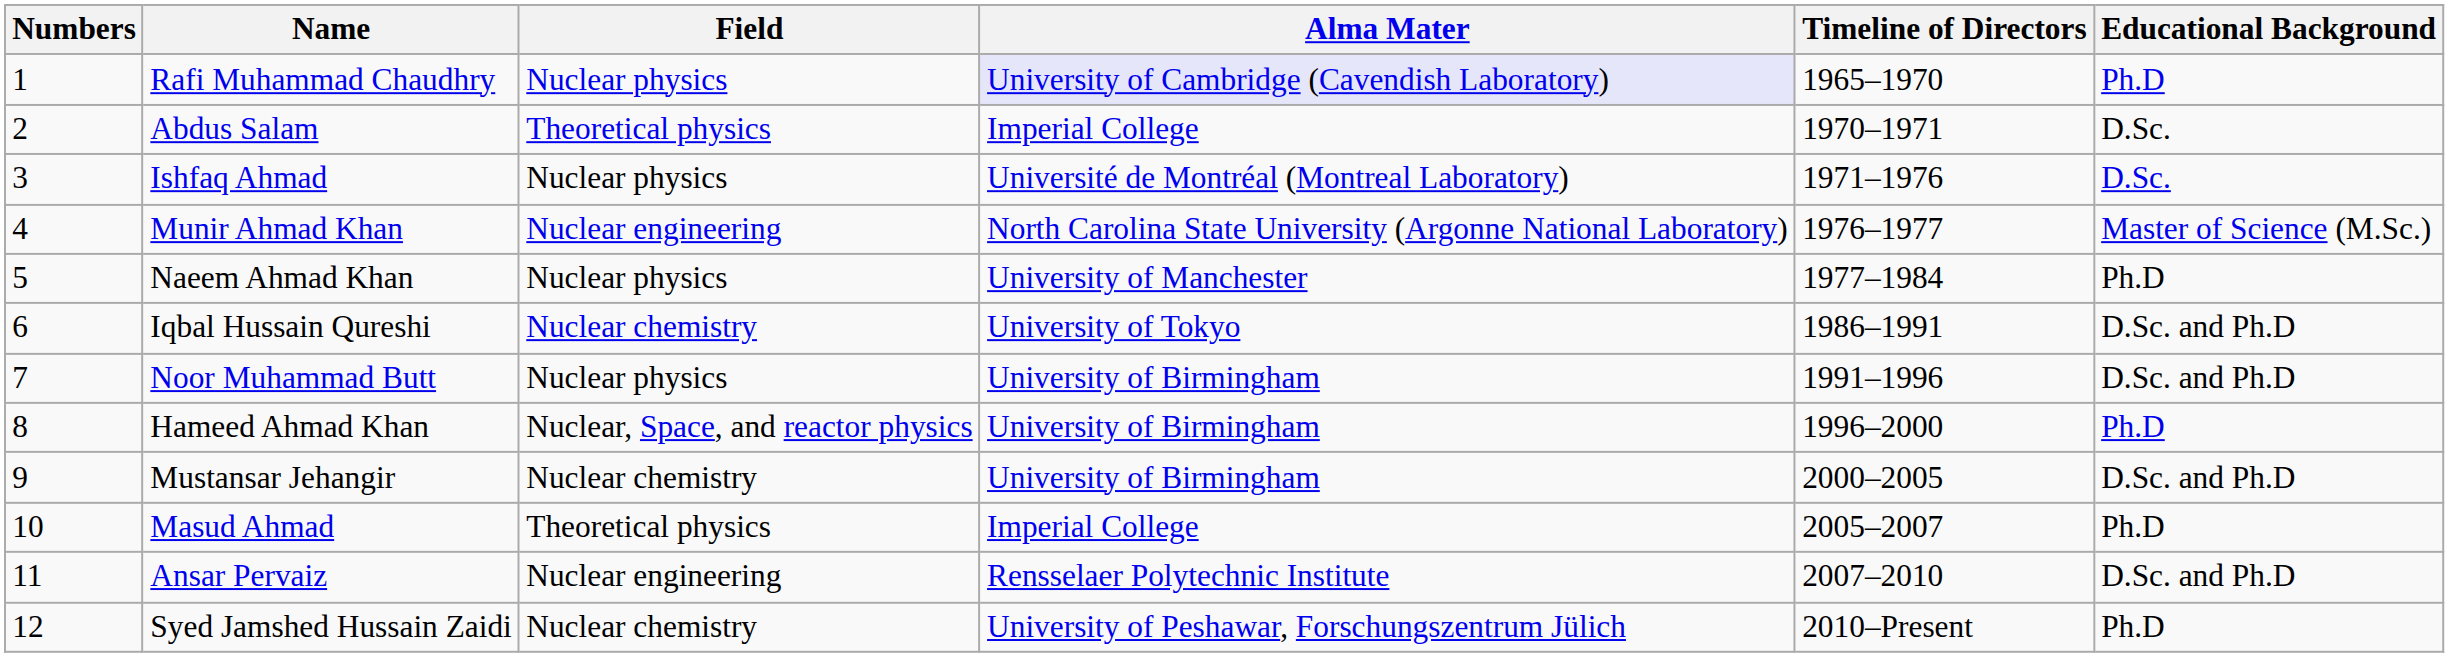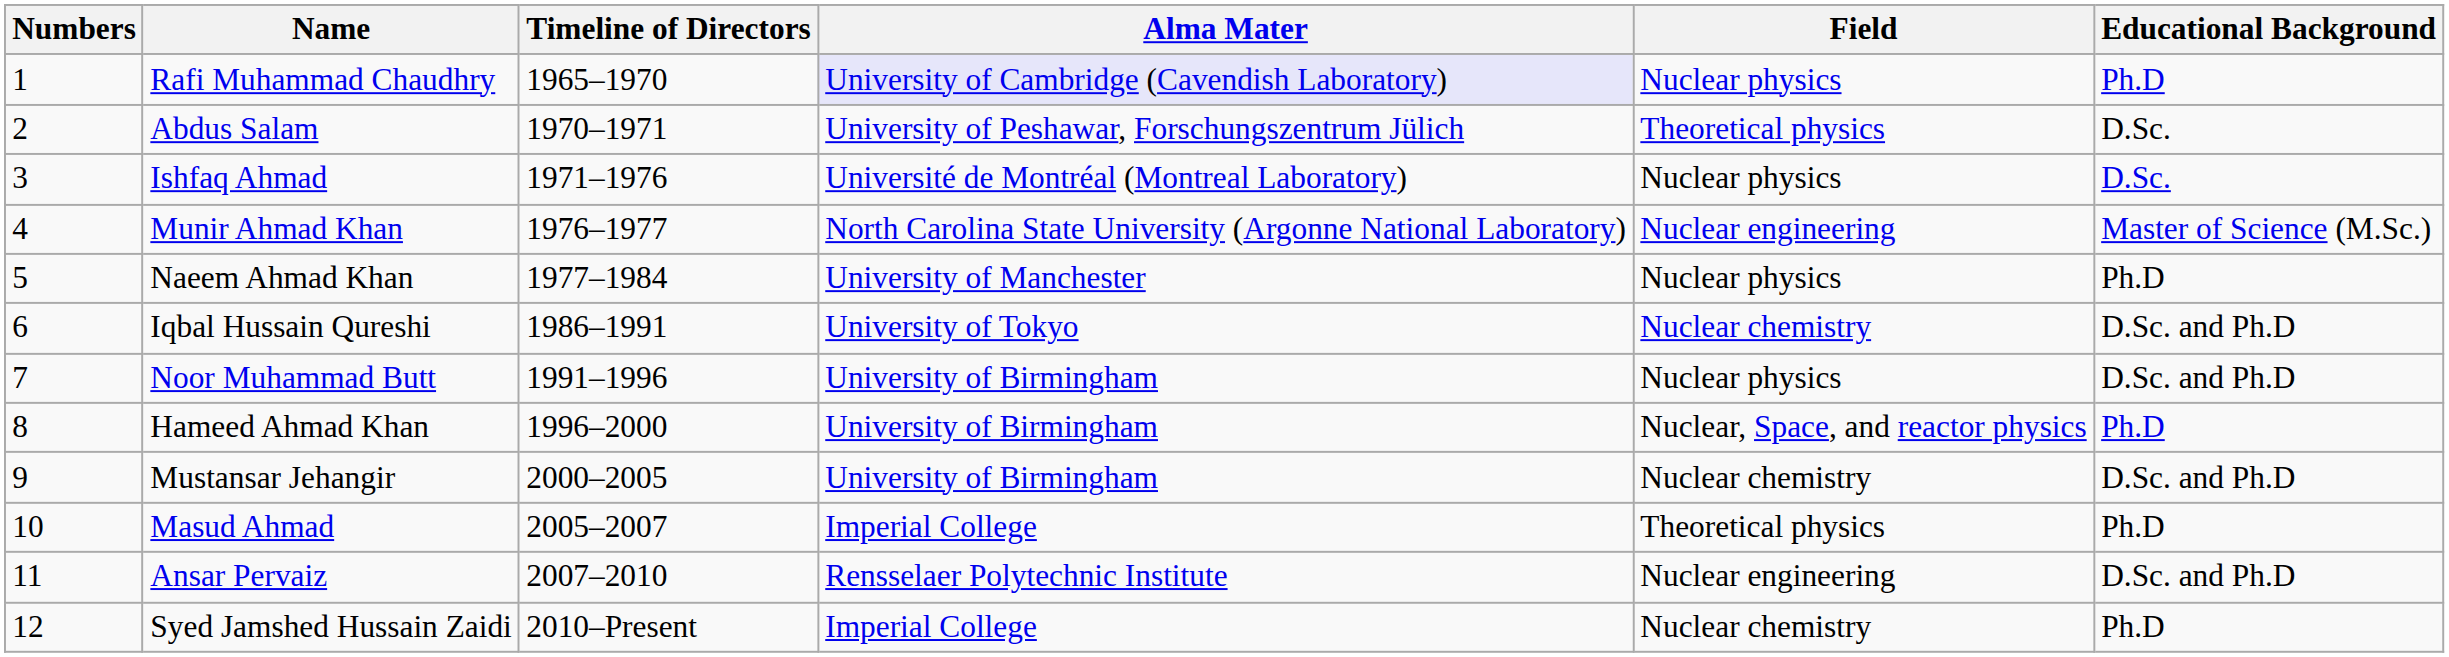 <table class="wikitable">
 <tr>
 <th>Numbers</th>
 <th>Name</th>
+<th>Timeline of Directors</th>
+<th><a href='#'>Alma Mater</a></th>
 <th>Field</th>
-<th><a href='#'>Alma Mater</a></th>
-<th>Timeline of Directors</th>
 <th>Educational Background</th>
 </tr>
 <tr>
 <td>1</td>
 <td><a href='#'>Rafi Muhammad Chaudhry</a></td>
+<td>1965–1970</td>
+<td style="background: lavender;"><a href='#'>University of Cambridge</a> (<a href='#'>Cavendish Laboratory</a>)</td>
 <td><a href='#'>Nuclear physics</a></td>
-<td style="background: lavender;"><a href='#'>University of Cambridge</a> (<a href='#'>Cavendish Laboratory</a>)</td>
-<td>1965–1970</td>
 <td><a href='#'>Ph.D</a></td>
 </tr>
 <tr>
 <td>2</td>
 <td><a href='#'>Abdus Salam</a></td>
+<td>1970–1971</td>
+<td><a href='#'>University of Peshawar</a>, <a href='#'>Forschungszentrum Jülich</a></td>
 <td><a href='#'>Theoretical physics</a></td>
-<td><a href='#'>Imperial College</a></td>
-<td>1970–1971</td>
 <td>D.Sc.</td>
 </tr>
 <tr>
 <td>3</td>
 <td><a href='#'>Ishfaq Ahmad</a></td>
+<td>1971–1976</td>
+<td><a href='#'>Université de Montréal</a> (<a href='#'>Montreal Laboratory</a>)</td>
 <td>Nuclear physics</td>
-<td><a href='#'>Université de Montréal</a> (<a href='#'>Montreal Laboratory</a>)</td>
-<td>1971–1976</td>
 <td><a href='#'>D.Sc.</a></td>
 </tr>
 <tr>
 <td>4</td>
 <td><a href='#'>Munir Ahmad Khan</a></td>
+<td>1976–1977</td>
+<td><a href='#'>North Carolina State University</a> (<a href='#'>Argonne National Laboratory</a>)</td>
 <td><a href='#'>Nuclear engineering</a></td>
-<td><a href='#'>North Carolina State University</a> (<a href='#'>Argonne National Laboratory</a>)</td>
-<td>1976–1977</td>
 <td><a href='#'>Master of Science</a> (M.Sc.)</td>
 </tr>
 <tr>
 <td>5</td>
 <td>Naeem Ahmad Khan</td>
+<td>1977–1984</td>
+<td><a href='#'>University of Manchester</a></td>
 <td>Nuclear physics</td>
-<td><a href='#'>University of Manchester</a></td>
-<td>1977–1984</td>
 <td>Ph.D</td>
 </tr>
 <tr>
 <td>6</td>
 <td>Iqbal Hussain Qureshi</td>
+<td>1986–1991</td>
+<td><a href='#'>University of Tokyo</a></td>
 <td><a href='#'>Nuclear chemistry</a></td>
-<td><a href='#'>University of Tokyo</a></td>
-<td>1986–1991</td>
 <td>D.Sc. and Ph.D</td>
 </tr>
 <tr>
 <td>7</td>
 <td><a href='#'>Noor Muhammad Butt</a></td>
+<td>1991–1996</td>
+<td><a href='#'>University of Birmingham</a></td>
 <td>Nuclear physics</td>
-<td><a href='#'>University of Birmingham</a></td>
-<td>1991–1996</td>
 <td>D.Sc. and Ph.D</td>
 </tr>
 <tr>
 <td>8</td>
 <td>Hameed Ahmad Khan</td>
+<td>1996–2000</td>
+<td><a href='#'>University of Birmingham</a></td>
 <td>Nuclear, <a href='#'>Space</a>, and <a href='#'>reactor physics</a></td>
-<td><a href='#'>University of Birmingham</a></td>
-<td>1996–2000</td>
 <td><a href='#'>Ph.D</a></td>
 </tr>
 <tr>
 <td>9</td>
 <td>Mustansar Jehangir</td>
+<td>2000–2005</td>
+<td><a href='#'>University of Birmingham</a></td>
 <td>Nuclear chemistry</td>
-<td><a href='#'>University of Birmingham</a></td>
-<td>2000–2005</td>
 <td>D.Sc. and Ph.D</td>
 </tr>
 <tr>
 <td>10</td>
 <td><a href='#'>Masud Ahmad</a></td>
+<td>2005–2007</td>
+<td><a href='#'>Imperial College</a></td>
 <td>Theoretical physics</td>
-<td><a href='#'>Imperial College</a></td>
-<td>2005–2007</td>
 <td>Ph.D</td>
 </tr>
 <tr>
 <td>11</td>
 <td><a href='#'>Ansar Pervaiz</a></td>
+<td>2007–2010</td>
+<td><a href='#'>Rensselaer Polytechnic Institute</a></td>
 <td>Nuclear engineering</td>
-<td><a href='#'>Rensselaer Polytechnic Institute</a></td>
-<td>2007–2010</td>
 <td>D.Sc. and Ph.D</td>
 </tr>
 <tr>
 <td>12</td>
 <td>Syed Jamshed Hussain Zaidi</td>
+<td>2010–Present</td>
+<td><a href='#'>Imperial College</a></td>
 <td>Nuclear chemistry</td>
-<td><a href='#'>University of Peshawar</a>, <a href='#'>Forschungszentrum Jülich</a></td>
-<td>2010–Present</td>
 <td>Ph.D</td>
 </tr>
 </table>
